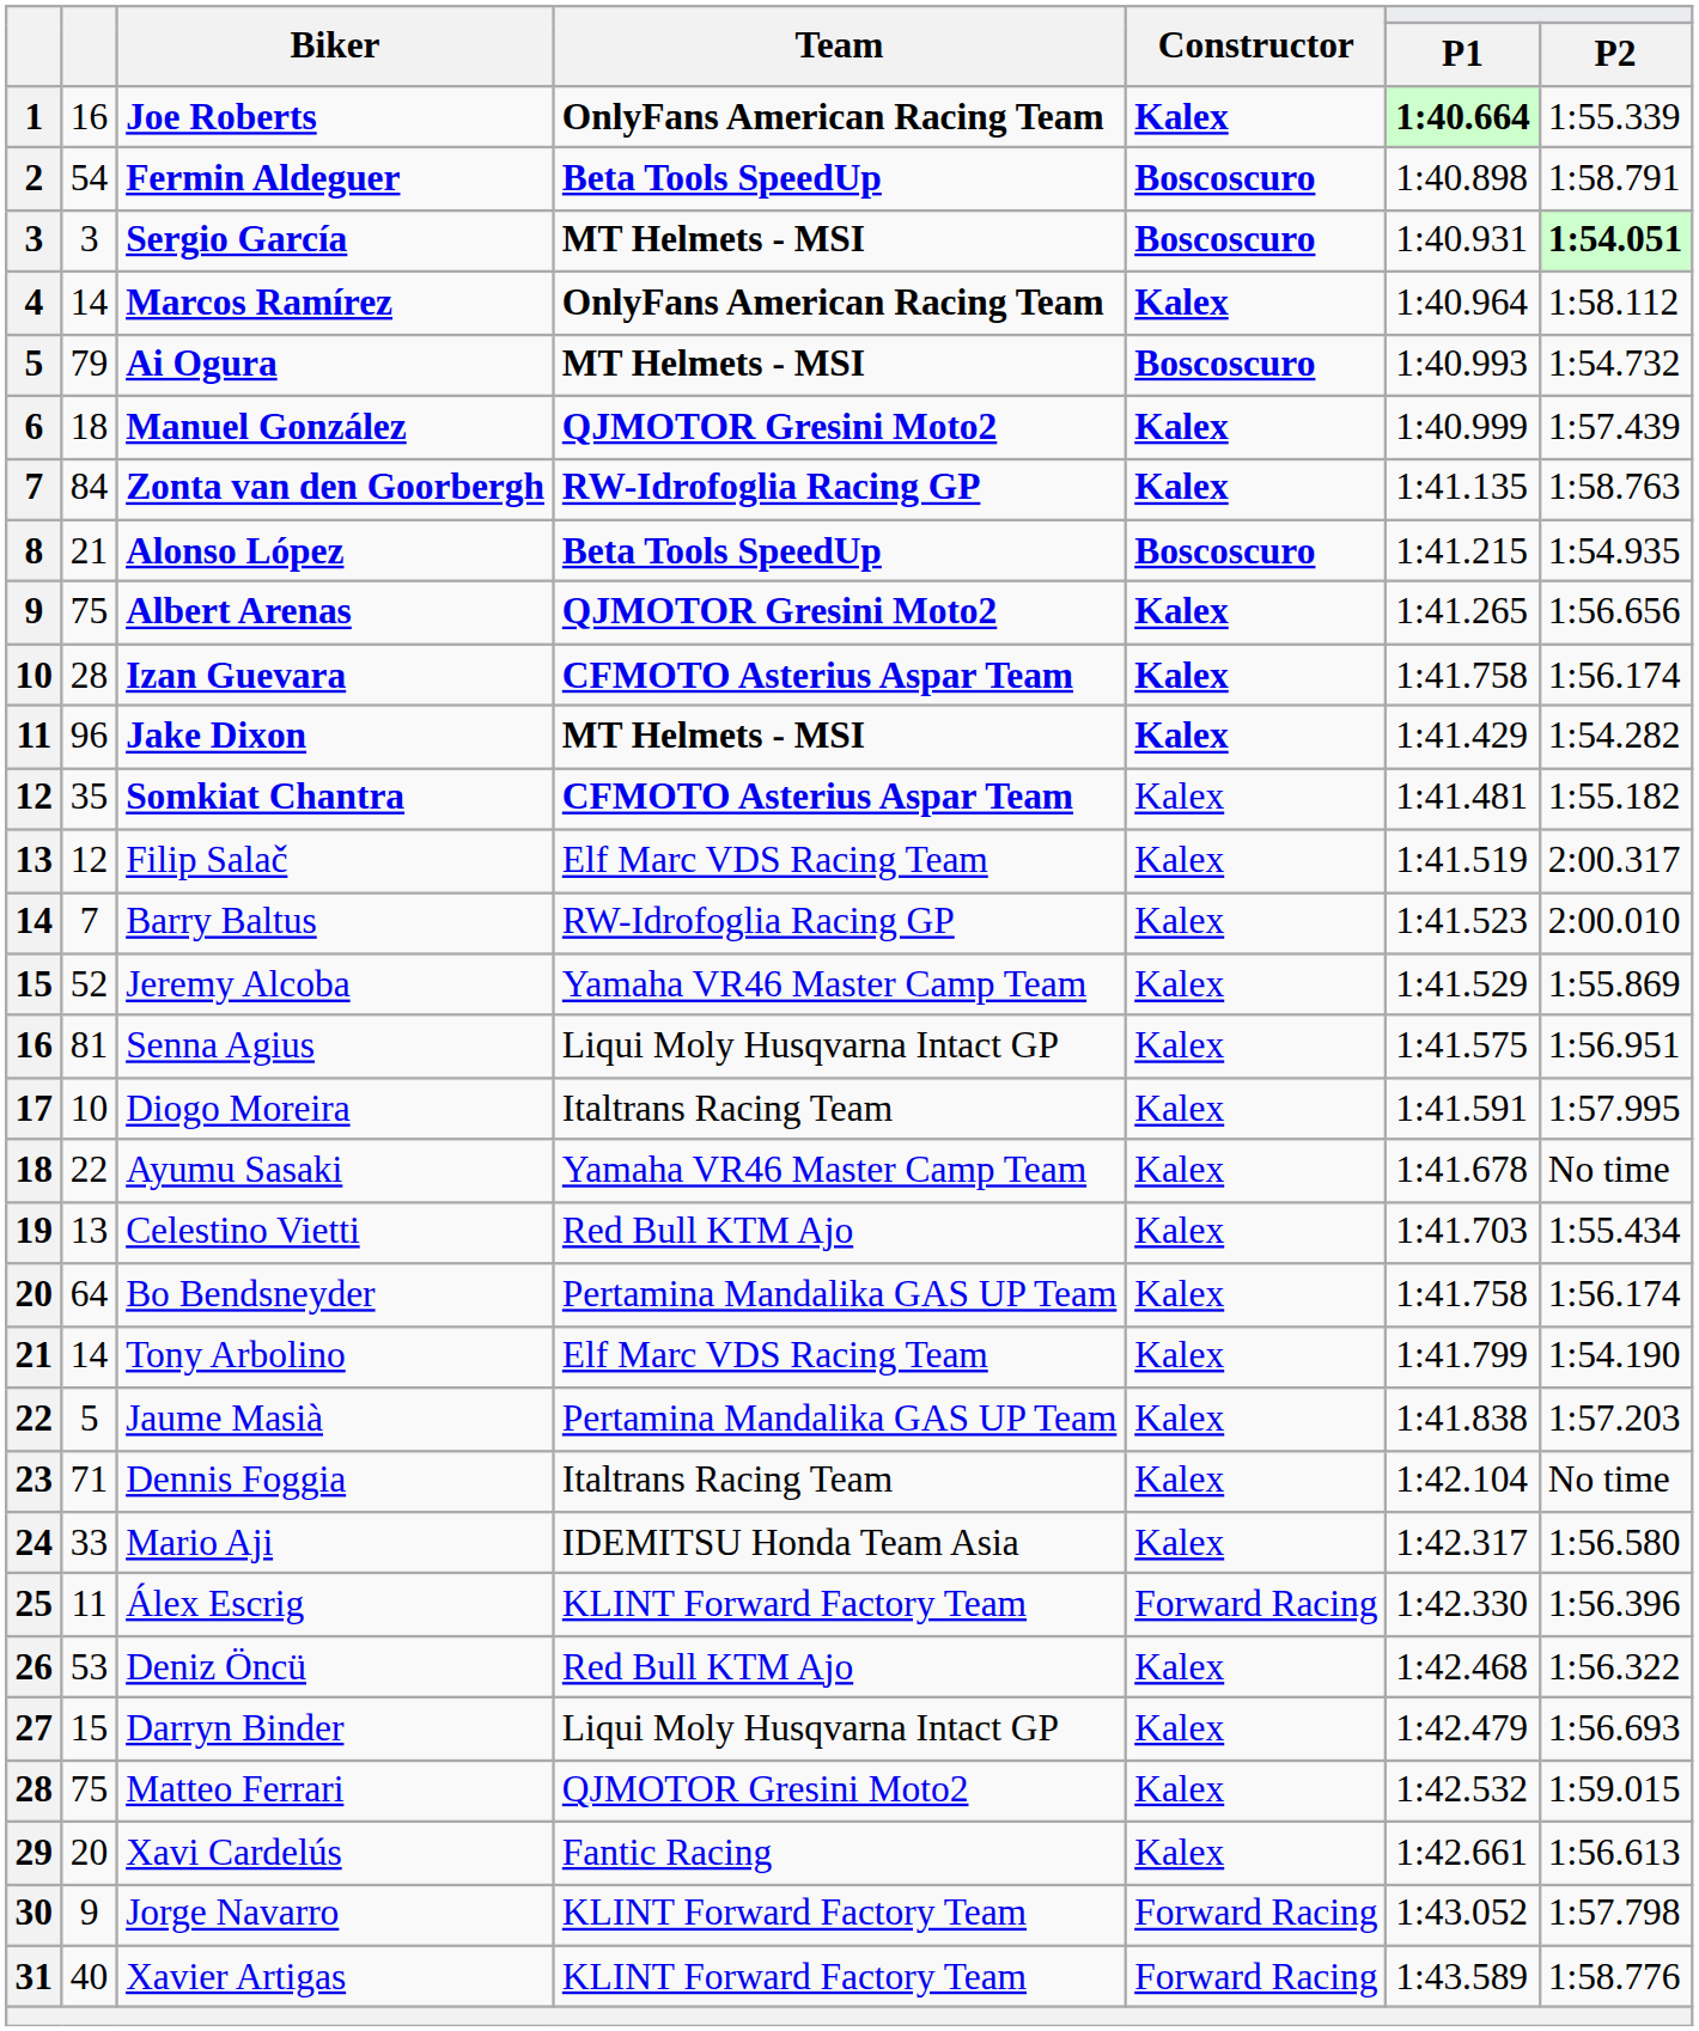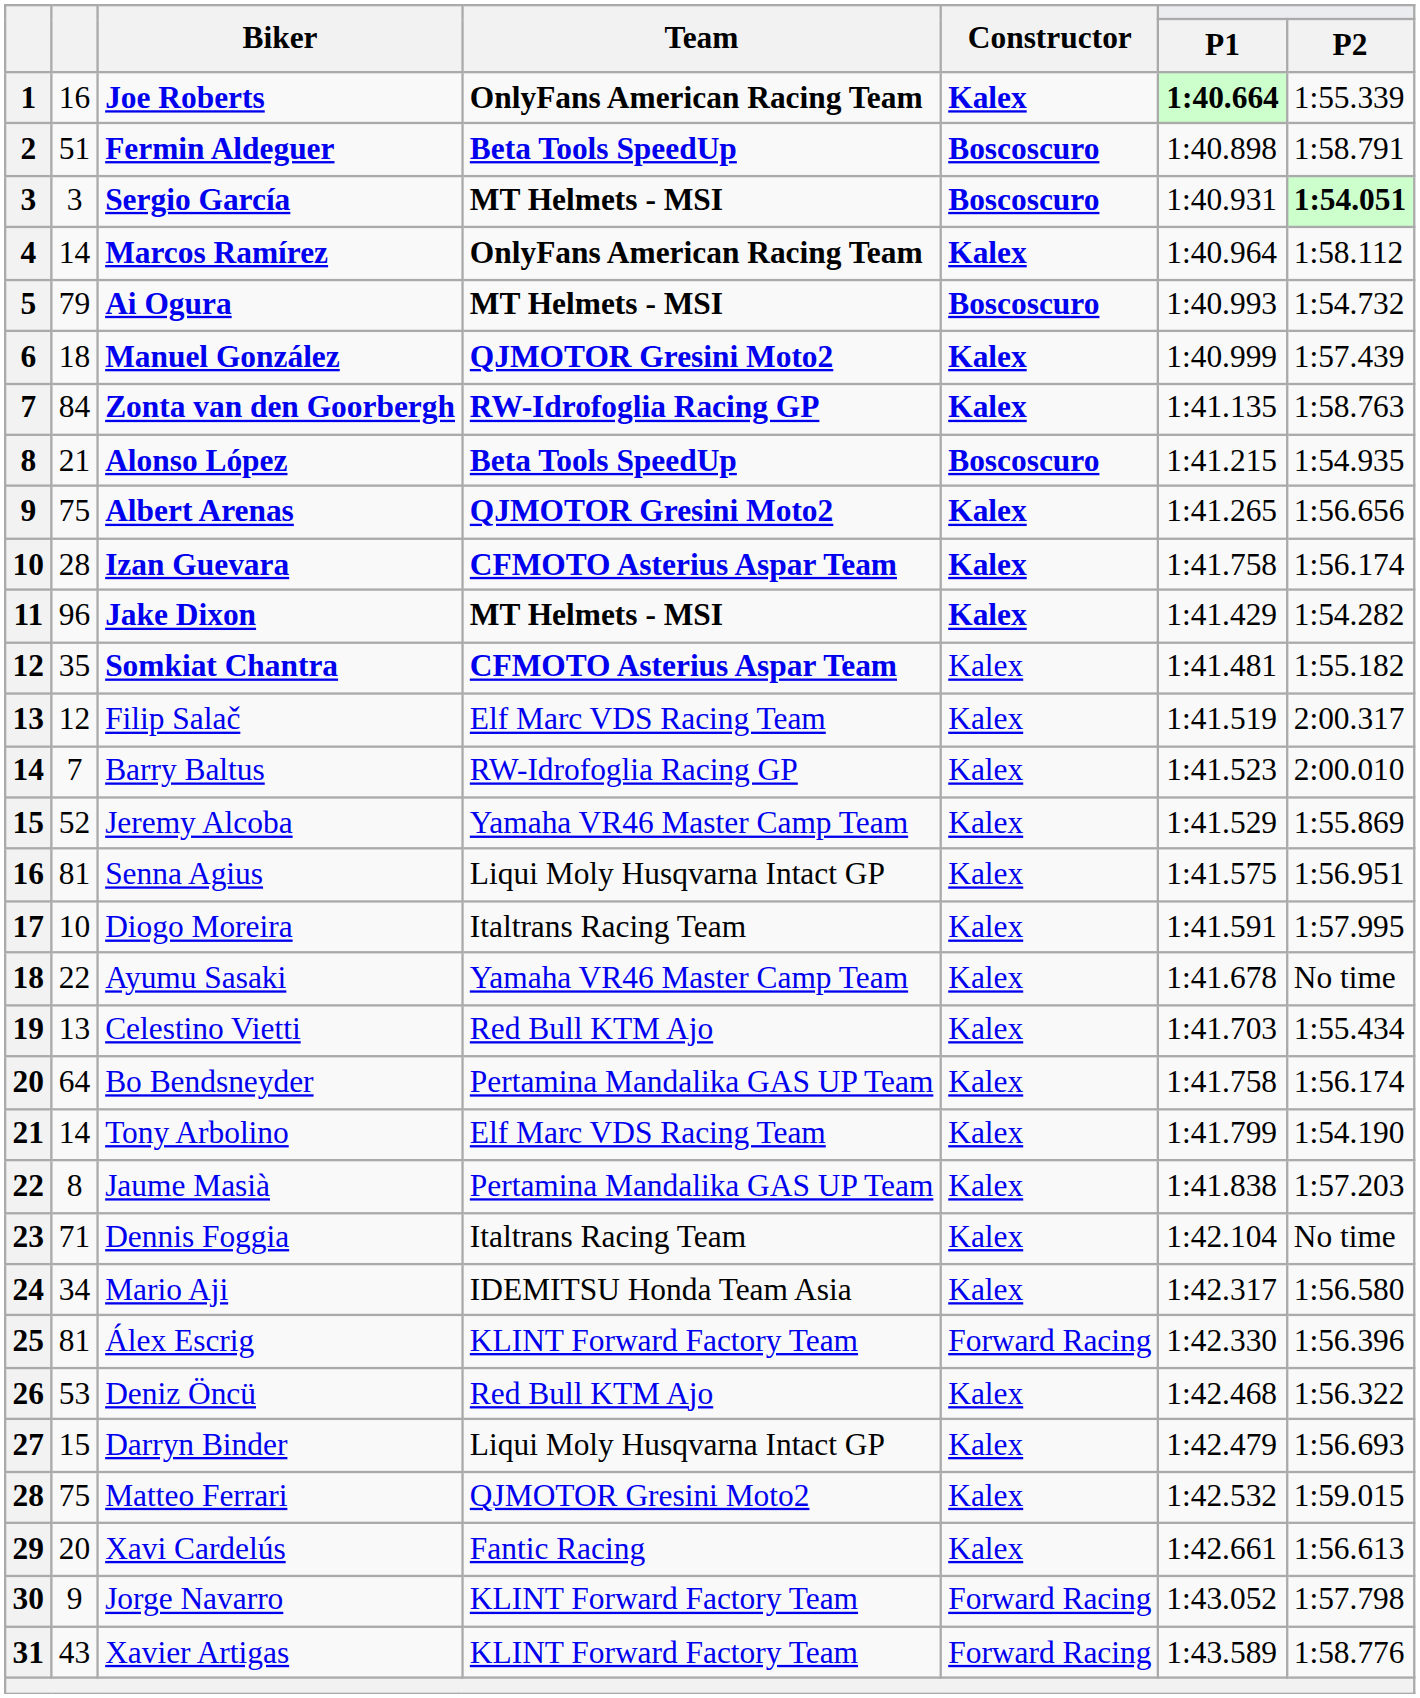 <table class="wikitable sortable" style="font-size: 85%;">
 <tr>
 <th rowspan="2"></th>
 <th rowspan="2"></th>
 <th rowspan="2">Biker</th>
 <th rowspan="2">Team</th>
 <th rowspan="2">Constructor</th>
 <th colspan="3" style="background:#eaecf0; text-align:center;"></th>
 </tr>
 <tr>
 <th scope="col">P1</th>
 <th scope="col">P2</th>
 </tr>
 <tr>
 <th scope="row">1</th>
 <td align="center">16</td>
 <td> <strong><a href='#'>Joe Roberts</a></strong></td>
 <td><strong>OnlyFans American Racing Team</strong></td>
 <td><strong><a href='#'>Kalex</a></strong></td>
 <td style="background:#ccffcc;"><strong>1:40.664</strong></td>
 <td>1:55.339</td>
 </tr>
 <tr>
 <th scope="row">2</th>
-<td align="center">54</td>
+<td align="center">51</td>
 <td> <strong><a href='#'>Fermin Aldeguer</a> </strong></td>
 <td><strong> <a href='#'>Beta Tools SpeedUp</a> </strong></td>
 <td><strong><a href='#'>Boscoscuro</a> </strong></td>
 <td>1:40.898</td>
 <td>1:58.791</td>
 </tr>
 <tr>
 <th scope="row">3</th>
 <td align="center">3</td>
 <td>  <strong><a href='#'>Sergio García</a> </strong></td>
 <td><strong>MT Helmets - MSI </strong></td>
 <td><strong><a href='#'>Boscoscuro</a> </strong></td>
 <td>1:40.931</td>
 <td style="background:#ccffcc;"><strong>1:54.051</strong></td>
 </tr>
 <tr>
 <th scope="row">4</th>
 <td align="center">14</td>
 <td> <strong><a href='#'>Marcos Ramírez</a></strong></td>
 <td><strong>OnlyFans American Racing Team</strong></td>
 <td><strong><a href='#'>Kalex</a></strong></td>
 <td>1:40.964</td>
 <td>1:58.112</td>
 </tr>
 <tr>
 <th scope="row">5</th>
 <td align="center">79</td>
 <td>  <strong><a href='#'>Ai Ogura</a></strong></td>
 <td><strong>MT Helmets - MSI</strong></td>
 <td><strong><a href='#'>Boscoscuro</a></strong></td>
 <td>1:40.993</td>
 <td>1:54.732</td>
 </tr>
 <tr>
 <th scope="row">6</th>
 <td align="center">18</td>
 <td>  <strong><a href='#'>Manuel González</a> </strong></td>
 <td><strong><a href='#'>QJMOTOR Gresini Moto2</a> </strong></td>
 <td><strong><a href='#'>Kalex</a> </strong></td>
 <td>1:40.999</td>
 <td>1:57.439</td>
 </tr>
 <tr>
 <th scope="row">7</th>
 <td align="center">84</td>
 <td> <strong><a href='#'>Zonta van den Goorbergh</a></strong></td>
 <td><strong><a href='#'>RW-Idrofoglia Racing GP</a></strong></td>
 <td><strong><a href='#'>Kalex</a></strong></td>
 <td>1:41.135</td>
 <td>1:58.763</td>
 </tr>
 <tr>
 <th scope="row">8</th>
 <td align="center">21</td>
 <td> <strong><a href='#'>Alonso López</a></strong></td>
 <td><strong><a href='#'>Beta Tools SpeedUp</a></strong></td>
 <td><strong><a href='#'>Boscoscuro</a></strong></td>
 <td>1:41.215</td>
 <td>1:54.935</td>
 </tr>
 <tr>
 <th scope="row">9</th>
 <td align="center">75</td>
 <td> <strong><a href='#'>Albert Arenas</a></strong></td>
 <td><strong><a href='#'>QJMOTOR Gresini Moto2</a></strong></td>
 <td><strong><a href='#'>Kalex</a></strong></td>
 <td>1:41.265</td>
 <td>1:56.656</td>
 </tr>
 <tr>
 <th scope="row">10</th>
 <td align="center">28</td>
 <td> <strong><a href='#'>Izan Guevara</a></strong></td>
 <td><strong><a href='#'>CFMOTO Asterius Aspar Team</a></strong></td>
 <td><strong><a href='#'>Kalex</a></strong></td>
 <td>1:41.758</td>
 <td>1:56.174</td>
 </tr>
 <tr>
 <th scope="row">11</th>
 <td align="center">96</td>
 <td> <strong><a href='#'>Jake Dixon</a></strong></td>
 <td><strong>MT Helmets - MSI</strong></td>
 <td><strong><a href='#'>Kalex</a></strong></td>
 <td>1:41.429</td>
 <td>1:54.282</td>
 </tr>
 <tr>
 <th scope="row">12</th>
 <td align="center">35</td>
 <td> <strong><a href='#'>Somkiat Chantra</a></strong></td>
 <td><strong><a href='#'>CFMOTO Asterius Aspar Team</a></strong></td>
 <td><a href='#'>Kalex</a><strong></td>
 <td>1:41.481</td>
 <td>1:55.182</td>
 </tr>
 <tr>
 <th scope="row">13</th>
 <td align="center">12</td>
 <td> </strong><a href='#'>Filip Salač</a><strong></td>
 <td></strong><a href='#'>Elf Marc VDS Racing Team</a><strong></td>
 <td></strong><a href='#'>Kalex</a><strong></td>
 <td>1:41.519</td>
 <td>2:00.317</td>
 </tr>
 <tr>
 <th scope="row">14</th>
 <td align="center">7</td>
 <td> </strong><a href='#'>Barry Baltus</a><strong></td>
 <td></strong><a href='#'>RW-Idrofoglia Racing GP</a><strong></td>
 <td></strong><a href='#'>Kalex</a><strong></td>
 <td>1:41.523</td>
 <td>2:00.010</td>
 </tr>
 <tr>
 <th scope="row">15</th>
 <td align="center">52</td>
 <td> <a href='#'>Jeremy Alcoba</a></td>
 <td><a href='#'>Yamaha VR46 Master Camp Team</a></td>
 <td><a href='#'>Kalex</a></td>
 <td>1:41.529</td>
 <td>1:55.869</td>
 </tr>
 <tr>
 <th scope="row">16</th>
 <td align="center">81</td>
 <td> <a href='#'>Senna Agius</a></td>
 <td>Liqui Moly Husqvarna Intact GP</td>
 <td><a href='#'>Kalex</a></td>
 <td>1:41.575</td>
 <td>1:56.951</td>
 </tr>
 <tr>
 <th scope="row">17</th>
 <td align="center">10</td>
 <td> <a href='#'>Diogo Moreira</a></td>
 <td>Italtrans Racing Team</td>
 <td><a href='#'>Kalex</a></td>
 <td>1:41.591</td>
 <td>1:57.995</td>
 </tr>
 <tr>
 <th scope="row">18</th>
 <td align="center">22</td>
 <td> <a href='#'>Ayumu Sasaki</a></td>
 <td><a href='#'>Yamaha VR46 Master Camp Team</a></td>
 <td><a href='#'>Kalex</a></td>
 <td>1:41.678</td>
 <td>No time</td>
 </tr>
 <tr>
 <th scope="row">19</th>
 <td align="center">13</td>
 <td> <a href='#'>Celestino Vietti</a></td>
 <td><a href='#'>Red Bull KTM Ajo</a></td>
 <td><a href='#'>Kalex</a></td>
 <td>1:41.703</td>
 <td>1:55.434</td>
 </tr>
 <tr>
 <th scope="row">20</th>
 <td align="center">64</td>
 <td> <a href='#'>Bo Bendsneyder</a></td>
 <td><a href='#'>Pertamina Mandalika GAS UP Team</a></td>
 <td><a href='#'>Kalex</a></td>
 <td>1:41.758</td>
 <td>1:56.174</td>
 </tr>
 <tr>
 <th scope="row">21</th>
 <td align="center">14</td>
 <td> <a href='#'>Tony Arbolino</a></td>
 <td><a href='#'>Elf Marc VDS Racing Team</a></td>
 <td><a href='#'>Kalex</a></td>
 <td>1:41.799</td>
 <td>1:54.190</td>
 </tr>
 <tr>
 <th scope="row">22</th>
-<td align="center">5</td>
+<td align="center">8</td>
 <td> <a href='#'>Jaume Masià</a></td>
 <td><a href='#'>Pertamina Mandalika GAS UP Team</a></td>
 <td><a href='#'>Kalex</a></td>
 <td>1:41.838</td>
 <td>1:57.203</td>
 </tr>
 <tr>
 <th scope="row">23</th>
 <td align="center">71</td>
 <td> <a href='#'>Dennis Foggia</a></td>
 <td>Italtrans Racing Team</td>
 <td><a href='#'>Kalex</a></td>
 <td>1:42.104</td>
 <td>No time</td>
 </tr>
 <tr>
 <th scope="row">24</th>
-<td align="center">33</td>
+<td align="center">34</td>
 <td> <a href='#'>Mario Aji</a></td>
 <td>IDEMITSU Honda Team Asia</td>
 <td><a href='#'>Kalex</a></td>
 <td>1:42.317</td>
 <td>1:56.580</td>
 </tr>
 <tr>
 <th scope="row">25</th>
-<td align="center">11</td>
+<td align="center">81</td>
 <td> <a href='#'>Álex Escrig</a></td>
 <td><a href='#'>KLINT Forward Factory Team</a></td>
 <td><a href='#'>Forward Racing</a></td>
 <td>1:42.330</td>
 <td>1:56.396</td>
 </tr>
 <tr>
 <th scope="row">26</th>
 <td align="center">53</td>
 <td> <a href='#'>Deniz Öncü</a></td>
 <td><a href='#'>Red Bull KTM Ajo</a></td>
 <td><a href='#'>Kalex</a></td>
 <td>1:42.468</td>
 <td>1:56.322</td>
 </tr>
 <tr>
 <th scope="row">27</th>
 <td align="center">15</td>
 <td> <a href='#'>Darryn Binder</a></td>
 <td>Liqui Moly Husqvarna Intact GP</td>
 <td><a href='#'>Kalex</a></td>
 <td>1:42.479</td>
 <td>1:56.693</td>
 </tr>
 <tr>
 <th scope="row">28</th>
 <td align="center">75</td>
 <td> <a href='#'>Matteo Ferrari</a></td>
 <td><a href='#'>QJMOTOR Gresini Moto2</a></td>
 <td><a href='#'>Kalex</a></td>
 <td>1:42.532</td>
 <td>1:59.015</td>
 </tr>
 <tr>
 <th scope="row">29</th>
 <td align="center">20</td>
 <td> <a href='#'>Xavi Cardelús</a></td>
 <td><a href='#'>Fantic Racing</a></td>
 <td><a href='#'>Kalex</a></td>
 <td>1:42.661</td>
 <td>1:56.613</td>
 </tr>
 <tr>
 <th scope="row">30</th>
 <td align="center">9</td>
 <td> <a href='#'>Jorge Navarro</a></td>
 <td><a href='#'>KLINT Forward Factory Team</a></td>
 <td><a href='#'>Forward Racing</a></td>
 <td>1:43.052</td>
 <td>1:57.798</td>
 </tr>
 <tr>
 <th scope="row">31</th>
-<td align="center">40</td>
+<td align="center">43</td>
 <td> <a href='#'>Xavier Artigas</a></td>
 <td><a href='#'>KLINT Forward Factory Team</a></td>
 <td><a href='#'>Forward Racing</a></td>
 <td>1:43.589</td>
 <td>1:58.776</td>
 </tr>
 <tr>
 <th colspan="7"></th>
 </tr>
 </table>
